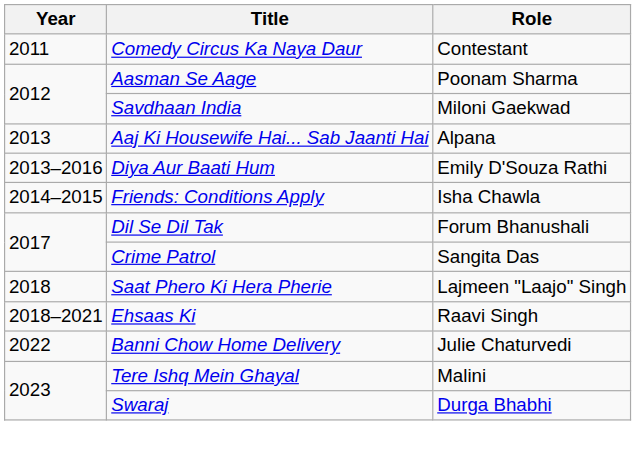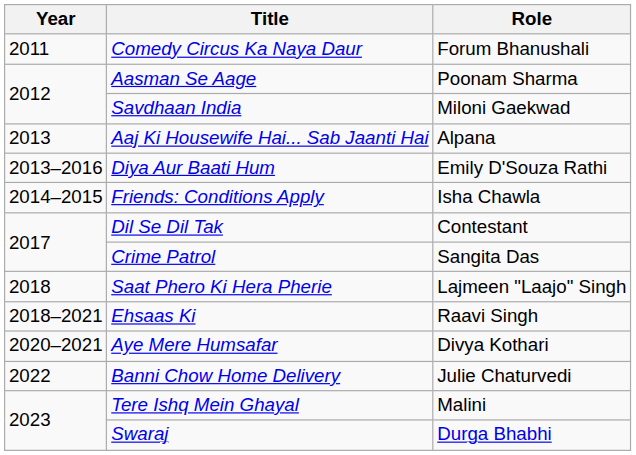 <table class="wikitable sortable">
 <tr>
 <th>Year</th>
 <th>Title</th>
 <th>Role</th>
 </tr>
 <tr>
 <td>2011</td>
 <td><em><a href='#'>Comedy Circus Ka Naya Daur</a></em></td>
-<td>Contestant</td>
+<td>Forum Bhanushali</td>
 </tr>
 <tr>
 <td rowspan="2">2012</td>
 <td><em><a href='#'>Aasman Se Aage</a></em></td>
 <td>Poonam Sharma</td>
 </tr>
 <tr>
 <td><em><a href='#'>Savdhaan India</a></em></td>
 <td>Miloni Gaekwad</td>
 </tr>
 <tr>
 <td>2013</td>
 <td><em><a href='#'>Aaj Ki Housewife Hai... Sab Jaanti Hai</a></em></td>
 <td>Alpana</td>
 </tr>
 <tr>
 <td>2013–2016</td>
 <td><em><a href='#'>Diya Aur Baati Hum</a></em></td>
 <td>Emily D'Souza Rathi</td>
 </tr>
 <tr>
 <td>2014–2015</td>
 <td><em><a href='#'>Friends: Conditions Apply</a></em></td>
 <td>Isha Chawla</td>
 </tr>
 <tr>
 <td rowspan="2">2017</td>
 <td><em><a href='#'>Dil Se Dil Tak</a></em></td>
-<td>Forum Bhanushali</td>
+<td>Contestant</td>
 </tr>
 <tr>
 <td><a href='#'><em>Crime Patrol</em></a></td>
 <td>Sangita Das</td>
 </tr>
 <tr>
 <td>2018</td>
 <td><em><a href='#'>Saat Phero Ki Hera Pherie</a></em></td>
 <td>Lajmeen "Laajo" Singh</td>
 </tr>
 <tr>
 <td>2018–2021</td>
 <td><em><a href='#'> Ehsaas Ki</a></em></td>
 <td>Raavi Singh</td>
 </tr>
 <tr>
+<td>2020–2021</td>
+<td><em><a href='#'>Aye Mere Humsafar</a></em></td>
+<td>Divya Kothari</td>
+</tr>
+<tr>
 <td>2022</td>
 <td><em><a href='#'>Banni Chow Home Delivery</a></em></td>
 <td>Julie Chaturvedi</td>
 </tr>
 <tr>
 <td rowspan="2">2023</td>
 <td><em><a href='#'>Tere Ishq Mein Ghayal</a></em></td>
 <td>Malini</td>
 </tr>
 <tr>
 <td><a href='#'><em>Swaraj</em></a></td>
 <td><a href='#'>Durga Bhabhi</a></td>
 </tr>
 </table>
